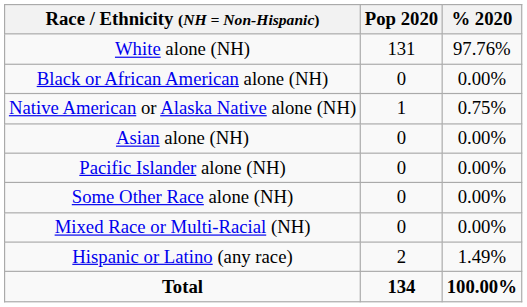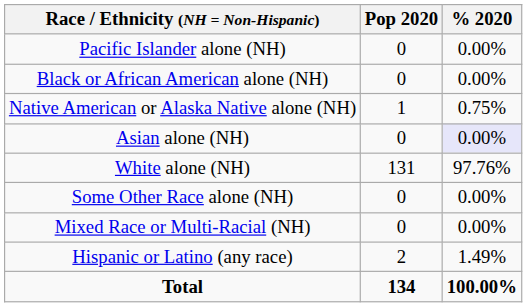 <table class="wikitable" style="text-align:center;">
 <tr>
 <th>Race / Ethnicity <small>(<em>NH = Non-Hispanic</em>)</small></th>
 <th>Pop 2020</th>
 <th>% 2020</th>
 </tr>
 <tr>
-<td><a href='#'>White</a> alone (NH)</td>
-<td>131</td>
-<td>97.76%</td>
+<td><a href='#'>Pacific Islander</a> alone (NH)</td>
+<td>0</td>
+<td>0.00%</td>
 </tr>
 <tr>
 <td><a href='#'>Black or African American</a> alone (NH)</td>
 <td>0</td>
 <td>0.00%</td>
 </tr>
 <tr>
 <td><a href='#'>Native American</a> or <a href='#'>Alaska Native</a> alone (NH)</td>
 <td>1</td>
 <td>0.75%</td>
 </tr>
 <tr>
 <td><a href='#'>Asian</a> alone (NH)</td>
 <td>0</td>
-<td>0.00%</td>
+<td style="background: lavender;">0.00%</td>
 </tr>
 <tr>
-<td><a href='#'>Pacific Islander</a> alone (NH)</td>
-<td>0</td>
-<td>0.00%</td>
+<td><a href='#'>White</a> alone (NH)</td>
+<td>131</td>
+<td>97.76%</td>
 </tr>
 <tr>
 <td><a href='#'>Some Other Race</a> alone (NH)</td>
 <td>0</td>
 <td>0.00%</td>
 </tr>
 <tr>
 <td><a href='#'>Mixed Race or Multi-Racial</a> (NH)</td>
 <td>0</td>
 <td>0.00%</td>
 </tr>
 <tr>
 <td><a href='#'>Hispanic or Latino</a> (any race)</td>
 <td>2</td>
 <td>1.49%</td>
 </tr>
 <tr>
 <td><strong>Total</strong></td>
 <td><strong>134</strong></td>
 <td><strong>100.00%</strong></td>
 </tr>
 </table>
